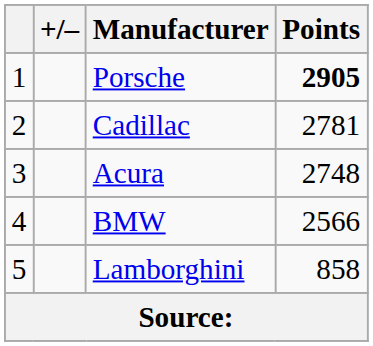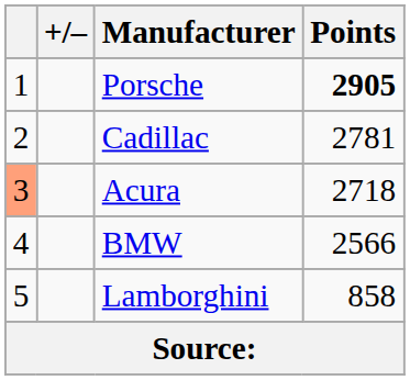 <table class="wikitable" style="font-size: 95%;">
 <tr>
 <th scope="col"></th>
 <th scope="col">+/–</th>
 <th scope="col">Manufacturer</th>
 <th scope="col">Points</th>
 </tr>
 <tr>
 <td align=center>1</td>
 <td align="left"></td>
 <td> <a href='#'>Porsche</a></td>
 <td align=right><strong>2905</strong></td>
 </tr>
 <tr>
 <td align=center>2</td>
 <td align="left"></td>
 <td> <a href='#'>Cadillac</a></td>
 <td align=right>2781</td>
 </tr>
 <tr>
-<td align=center>3</td>
+<td align=center style="background: lightsalmon;">3</td>
 <td align="left"></td>
 <td> <a href='#'>Acura</a></td>
-<td align=right>2748</td>
+<td align=right>2718</td>
 </tr>
 <tr>
 <td align=center>4</td>
 <td align="left"></td>
 <td> <a href='#'>BMW</a></td>
 <td align=right>2566</td>
 </tr>
 <tr>
 <td align=center>5</td>
 <td align=left></td>
 <td> <a href='#'>Lamborghini</a></td>
 <td align=right>858</td>
 </tr>
 <tr>
 <th colspan=5>Source:</th>
 </tr>
 </table>
